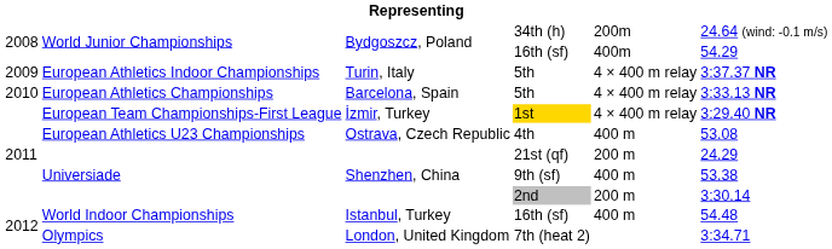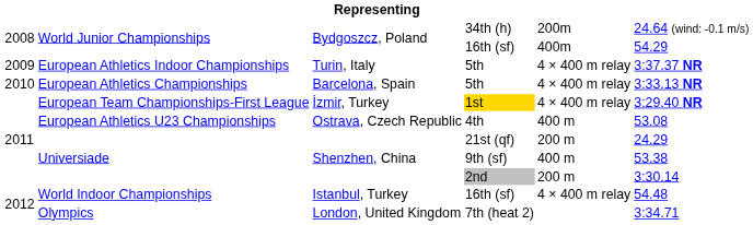 <table>
 <tr>
 <th colspan="6">Representing </th>
 </tr>
 <tr>
 <td rowspan=2>2008</td>
 <td rowspan=2><a href='#'>World Junior Championships</a></td>
 <td rowspan=2><a href='#'>Bydgoszcz</a>, Poland</td>
 <td>34th (h)</td>
 <td>200m</td>
 <td><a href='#'>24.64</a> <small>(wind: -0.1 m/s)</small></td>
 </tr>
 <tr>
 <td>16th (sf)</td>
 <td>400m</td>
 <td><a href='#'>54.29</a></td>
 </tr>
 <tr>
 <td>2009</td>
 <td><a href='#'>European Athletics Indoor Championships</a></td>
 <td><a href='#'>Turin</a>, Italy</td>
 <td>5th</td>
 <td>4 × 400 m relay</td>
 <td><a href='#'>3:37.37 <strong>NR</strong></a></td>
 </tr>
 <tr>
 <td>2010</td>
 <td><a href='#'>European Athletics Championships</a></td>
 <td><a href='#'>Barcelona</a>, Spain</td>
 <td>5th</td>
 <td>4 × 400 m relay</td>
 <td><a href='#'>3:33.13 <strong>NR</strong></a></td>
 </tr>
 <tr>
 <td rowspan=5>2011</td>
 <td><a href='#'>European Team Championships-First League</a></td>
 <td><a href='#'>İzmir</a>, Turkey</td>
 <td bgcolor=gold>1st</td>
 <td>4 × 400 m relay</td>
 <td><a href='#'>3:29.40 <strong>NR</strong></a></td>
 </tr>
 <tr>
 <td><a href='#'>European Athletics U23 Championships</a></td>
 <td><a href='#'>Ostrava</a>, Czech Republic</td>
 <td>4th</td>
 <td>400 m</td>
 <td><a href='#'>53.08</a></td>
 </tr>
 <tr>
 <td rowspan=3><a href='#'>Universiade</a></td>
 <td rowspan=3><a href='#'>Shenzhen</a>, China</td>
 <td>21st (qf)</td>
 <td>200 m</td>
 <td><a href='#'>24.29</a></td>
 </tr>
 <tr>
 <td>9th (sf)</td>
 <td>400 m</td>
 <td><a href='#'>53.38</a></td>
 </tr>
 <tr>
 <td bgcolor=silver>2nd</td>
 <td>200 m</td>
 <td><a href='#'>3:30.14</a></td>
 </tr>
 <tr>
 <td rowspan=2>2012</td>
 <td><a href='#'>World Indoor Championships</a></td>
 <td><a href='#'>Istanbul</a>, Turkey</td>
 <td>16th (sf)</td>
-<td>400 m</td>
+<td>4 × 400 m relay</td>
 <td><a href='#'>54.48</a></td>
 </tr>
 <tr>
 <td><a href='#'>Olympics</a></td>
 <td><a href='#'>London</a>, United Kingdom</td>
 <td>7th (heat 2)</td>
 <td></td>
 <td><a href='#'>3:34.71</a></td>
 </tr>
 </table>
